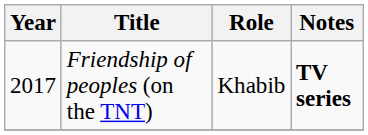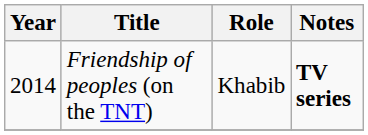 <table class="wikitable sortable" style="width:40%;">
 <tr>
 <th>Year</th>
 <th>Title</th>
 <th>Role</th>
 <th>Notes</th>
 </tr>
 <tr>
-<td>2017</td>
+<td>2014</td>
 <td><em>Friendship of peoples</em> (on the <a href='#'>TNT</a>)</td>
 <td>Khabib</td>
 <td><strong>TV series</strong></td>
 </tr>
 <tr>
 </tr>
 </table>
